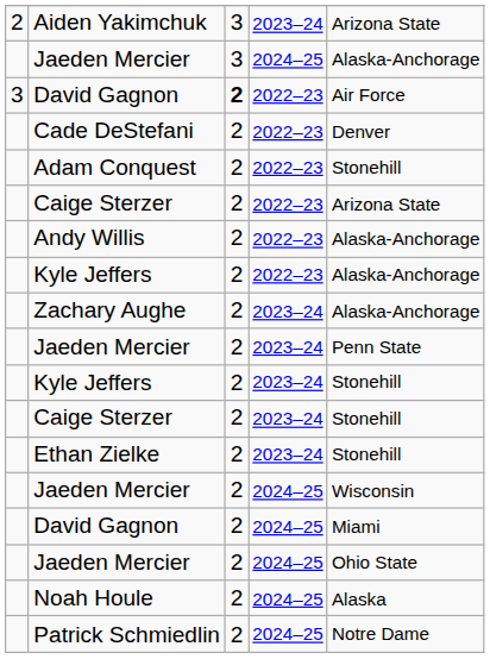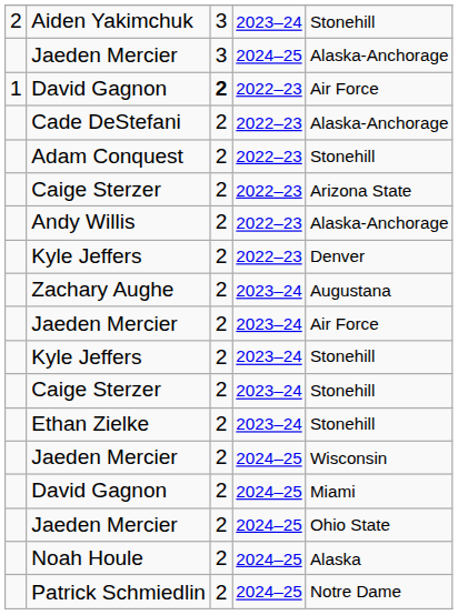 <table class="wikitable">
 <tr>
 </tr>
 <tr>
 <td>2</td>
 <td>Aiden Yakimchuk</td>
 <td>3</td>
 <td style="font-size:80%;"><a href='#'>2023–24</a></td>
-<td style="font-size:80%;">Arizona State</td>
+<td style="font-size:80%;">Stonehill</td>
 </tr>
 <tr>
 <td></td>
 <td>Jaeden Mercier</td>
 <td>3</td>
 <td style="font-size:80%;"><a href='#'>2024–25</a></td>
 <td style="font-size:80%;">Alaska-Anchorage</td>
 </tr>
 <tr>
-<td>3</td>
+<td>1</td>
 <td>David Gagnon</td>
 <td><strong>2</strong></td>
 <td style="font-size:80%;"><a href='#'>2022–23</a></td>
 <td style="font-size:80%;">Air Force</td>
 </tr>
 <tr>
 <td></td>
 <td>Cade DeStefani</td>
 <td>2</td>
 <td style="font-size:80%;"><a href='#'>2022–23</a></td>
-<td style="font-size:80%;">Denver</td>
+<td style="font-size:80%;">Alaska-Anchorage</td>
 </tr>
 <tr>
 <td></td>
 <td>Adam Conquest</td>
 <td>2</td>
 <td style="font-size:80%;"><a href='#'>2022–23</a></td>
 <td style="font-size:80%;">Stonehill</td>
 </tr>
 <tr>
 <td></td>
 <td>Caige Sterzer</td>
 <td>2</td>
 <td style="font-size:80%;"><a href='#'>2022–23</a></td>
 <td style="font-size:80%;">Arizona State</td>
 </tr>
 <tr>
 <td></td>
 <td>Andy Willis</td>
 <td>2</td>
 <td style="font-size:80%;"><a href='#'>2022–23</a></td>
 <td style="font-size:80%;">Alaska-Anchorage</td>
 </tr>
 <tr>
 <td></td>
 <td>Kyle Jeffers</td>
 <td>2</td>
 <td style="font-size:80%;"><a href='#'>2022–23</a></td>
-<td style="font-size:80%;">Alaska-Anchorage</td>
+<td style="font-size:80%;">Denver</td>
 </tr>
 <tr>
 <td></td>
 <td>Zachary Aughe</td>
 <td>2</td>
 <td style="font-size:80%;"><a href='#'>2023–24</a></td>
-<td style="font-size:80%;">Alaska-Anchorage</td>
+<td style="font-size:80%;">Augustana</td>
 </tr>
 <tr>
 <td></td>
 <td>Jaeden Mercier</td>
 <td>2</td>
 <td style="font-size:80%;"><a href='#'>2023–24</a></td>
-<td style="font-size:80%;">Penn State</td>
+<td style="font-size:80%;">Air Force</td>
 </tr>
 <tr>
 <td></td>
 <td>Kyle Jeffers</td>
 <td>2</td>
 <td style="font-size:80%;"><a href='#'>2023–24</a></td>
 <td style="font-size:80%;">Stonehill</td>
 </tr>
 <tr>
 <td></td>
 <td>Caige Sterzer</td>
 <td>2</td>
 <td style="font-size:80%;"><a href='#'>2023–24</a></td>
 <td style="font-size:80%;">Stonehill</td>
 </tr>
 <tr>
 <td></td>
 <td>Ethan Zielke</td>
 <td>2</td>
 <td style="font-size:80%;"><a href='#'>2023–24</a></td>
 <td style="font-size:80%;">Stonehill</td>
 </tr>
 <tr>
 <td></td>
 <td>Jaeden Mercier</td>
 <td>2</td>
 <td style="font-size:80%;"><a href='#'>2024–25</a></td>
 <td style="font-size:80%;">Wisconsin</td>
 </tr>
 <tr>
 <td></td>
 <td>David Gagnon</td>
 <td>2</td>
 <td style="font-size:80%;"><a href='#'>2024–25</a></td>
 <td style="font-size:80%;">Miami</td>
 </tr>
 <tr>
 <td></td>
 <td>Jaeden Mercier</td>
 <td>2</td>
 <td style="font-size:80%;"><a href='#'>2024–25</a></td>
 <td style="font-size:80%;">Ohio State</td>
 </tr>
 <tr>
 <td></td>
 <td>Noah Houle</td>
 <td>2</td>
 <td style="font-size:80%;"><a href='#'>2024–25</a></td>
 <td style="font-size:80%;">Alaska</td>
 </tr>
 <tr>
 <td></td>
 <td>Patrick Schmiedlin</td>
 <td>2</td>
 <td style="font-size:80%;"><a href='#'>2024–25</a></td>
 <td style="font-size:80%;">Notre Dame</td>
 </tr>
 </table>
